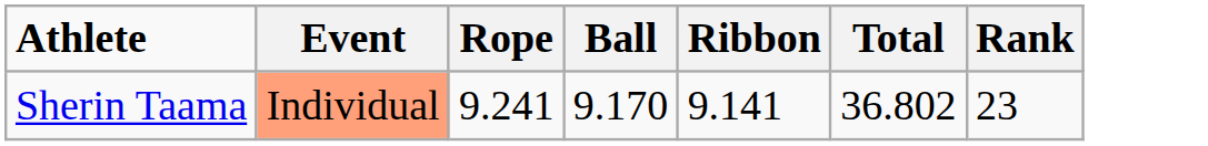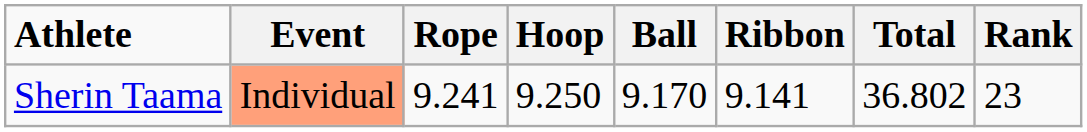 <table class="wikitable">
 <tr>
 <td><strong>Athlete</strong></td>
 <th>Event</th>
 <th>Rope</th>
+<th>Hoop </th>
 <th>Ball </th>
 <th>Ribbon </th>
 <th>Total</th>
 <th>Rank</th>
 </tr>
 <tr>
 <td><a href='#'>Sherin Taama</a></td>
 <td style="background: lightsalmon;">Individual</td>
 <td>9.241</td>
+<td>9.250</td>
 <td>9.170</td>
 <td>9.141</td>
 <td>36.802</td>
 <td>23</td>
 </tr>
 </table>
